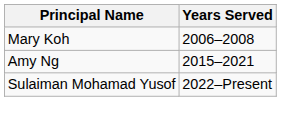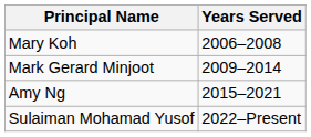 <table class="wikitable">
 <tr>
 <th>Principal Name</th>
 <th>Years Served</th>
 </tr>
 <tr>
 <td>Mary Koh</td>
 <td>2006–2008</td>
 </tr>
 <tr>
+<td>Mark Gerard Minjoot</td>
+<td>2009–2014</td>
+</tr>
+<tr>
 <td>Amy Ng</td>
 <td>2015–2021</td>
 </tr>
 <tr>
 <td>Sulaiman Mohamad Yusof</td>
 <td>2022–Present</td>
 </tr>
 </table>
